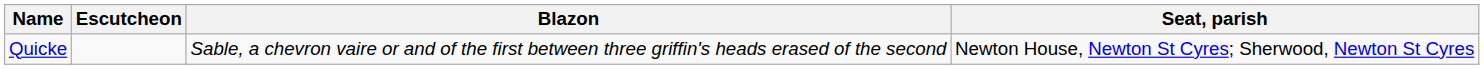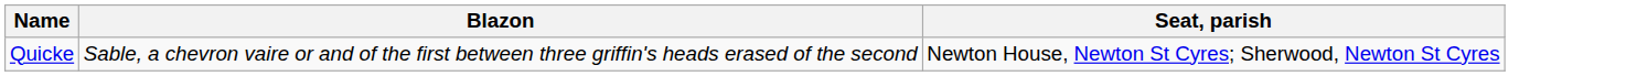 <table class="wikitable">
 <tr>
 <th>Name</th>
-<th>Escutcheon</th>
 <th>Blazon</th>
 <th>Seat, parish</th>
 </tr>
 <tr>
 <td><a href='#'>Quicke</a></td>
-<td></td>
 <td><em>Sable, a chevron vaire or and of the first between three griffin's heads erased of the second</em></td>
 <td>Newton House, <a href='#'>Newton St Cyres</a>; Sherwood, <a href='#'>Newton St Cyres</a></td>
 </tr>
 </table>
